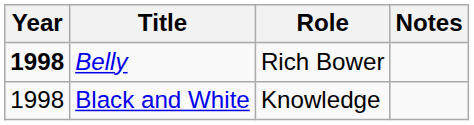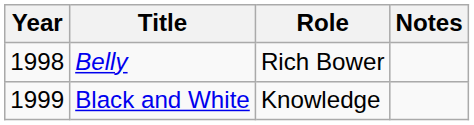 <table class="wikitable sortable">
 <tr>
 <th>Year</th>
 <th>Title</th>
 <th>Role</th>
 <th class="unsortable">Notes</th>
 </tr>
 <tr>
-<td><strong>1998</strong></td>
+<td>1998</td>
 <td><em><a href='#'>Belly</a></em></td>
 <td>Rich Bower</td>
 <td></td>
 </tr>
 <tr>
-<td>1998</td>
+<td>1999</td>
 <td><a href='#'>Black and White</a></td>
 <td>Knowledge</td>
 <td></td>
 </tr>
 </table>
